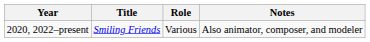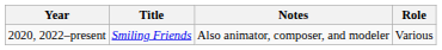 <table class="wikitable">
 <tr>
 <th>Year</th>
 <th>Title</th>
+<th>Notes</th>
 <th>Role</th>
-<th>Notes</th>
 </tr>
 <tr>
 <td>2020, 2022–present</td>
 <td><em><a href='#'>Smiling Friends</a></em></td>
+<td>Also animator, composer, and modeler</td>
 <td>Various</td>
-<td>Also animator, composer, and modeler</td>
 </tr>
 </table>
